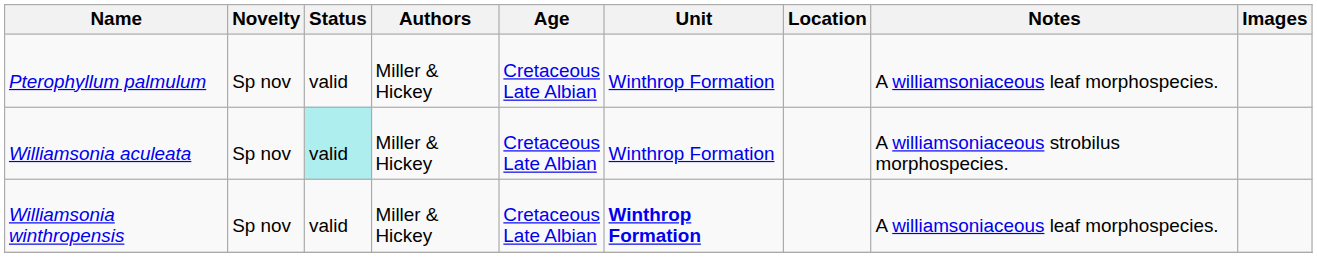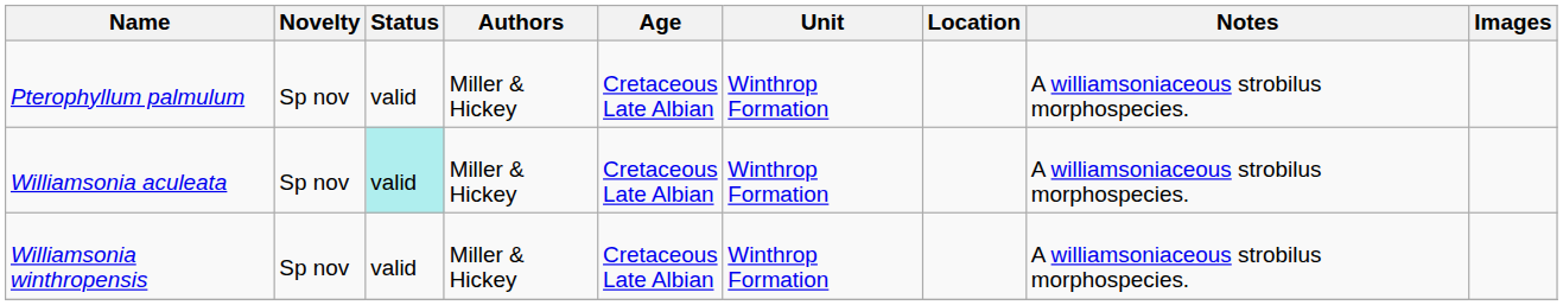 <table class="wikitable sortable" align="center" width="70%">
 <tr>
 <th>Name</th>
 <th>Novelty</th>
 <th>Status</th>
 <th>Authors</th>
 <th>Age</th>
 <th>Unit</th>
 <th>Location</th>
 <th>Notes</th>
 <th>Images</th>
 </tr>
 <tr>
 <td><br><em><a href='#'>Pterophyllum palmulum</a></em></td>
 <td><br>Sp nov</td>
 <td><br>valid</td>
 <td><br>Miller & Hickey</td>
 <td><br><a href='#'>Cretaceous</a><br><a href='#'>Late Albian</a></td>
 <td><br><a href='#'>Winthrop Formation</a></td>
 <td><br><br></td>
-<td><br>A <a href='#'>williamsoniaceous</a> leaf morphospecies.</td>
+<td><br>A <a href='#'>williamsoniaceous</a> strobilus morphospecies.</td>
 <td></td>
 </tr>
 <tr>
 <td><br><em><a href='#'>Williamsonia aculeata</a></em></td>
 <td><br>Sp nov</td>
 <td style="background: paleturquoise;"><br>valid</td>
 <td><br>Miller & Hickey</td>
 <td><br><a href='#'>Cretaceous</a><br><a href='#'>Late Albian</a></td>
 <td><br><a href='#'>Winthrop Formation</a></td>
 <td><br><br></td>
 <td><br>A <a href='#'>williamsoniaceous</a> strobilus morphospecies.</td>
 <td></td>
 </tr>
 <tr>
 <td><br><em><a href='#'>Williamsonia winthropensis</a></em></td>
 <td><br>Sp nov</td>
 <td><br>valid</td>
 <td><br>Miller & Hickey</td>
 <td><br><a href='#'>Cretaceous</a><br><a href='#'>Late Albian</a></td>
-<td><strong><br><a href='#'>Winthrop Formation</a></strong></td>
+<td><br><a href='#'>Winthrop Formation</a></td>
 <td><br><br></td>
-<td><br>A <a href='#'>williamsoniaceous</a> leaf morphospecies.</td>
+<td><br>A <a href='#'>williamsoniaceous</a> strobilus morphospecies.</td>
 <td></td>
 </tr>
 <tr>
 </tr>
 </table>
